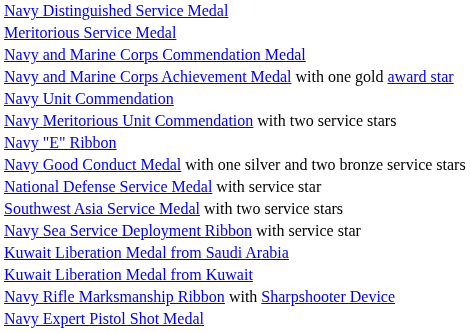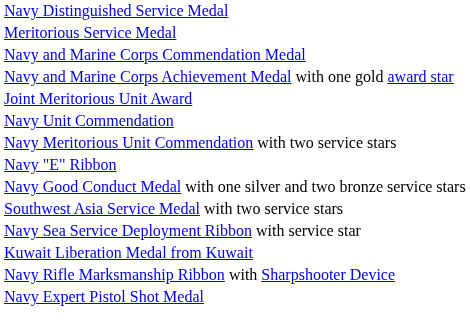 <table>
 <tr>
 <td></td>
 <td><a href='#'>Navy Distinguished Service Medal</a></td>
 </tr>
 <tr>
 <td></td>
 <td><a href='#'>Meritorious Service Medal</a></td>
 </tr>
 <tr>
 <td></td>
 <td><a href='#'>Navy and Marine Corps Commendation Medal</a></td>
 </tr>
 <tr>
 <td></td>
 <td><a href='#'>Navy and Marine Corps Achievement Medal</a> with one gold <a href='#'>award star</a></td>
 </tr>
 <tr>
 <td></td>
+<td><a href='#'>Joint Meritorious Unit Award</a></td>
+</tr>
+<tr>
+<td></td>
 <td><a href='#'>Navy Unit Commendation</a></td>
 </tr>
 <tr>
 <td></td>
 <td><a href='#'>Navy Meritorious Unit Commendation</a> with two service stars</td>
 </tr>
 <tr>
 <td></td>
 <td><a href='#'>Navy "E" Ribbon</a></td>
 </tr>
 <tr>
 <td></td>
 <td><a href='#'>Navy Good Conduct Medal</a> with one silver and two bronze service stars</td>
 </tr>
 <tr>
 <td></td>
-<td><a href='#'>National Defense Service Medal</a> with service star</td>
-</tr>
-<tr>
-<td></td>
 <td><a href='#'>Southwest Asia Service Medal</a> with two service stars</td>
 </tr>
 <tr>
 <td></td>
 <td><a href='#'>Navy Sea Service Deployment Ribbon</a> with service star</td>
-</tr>
-<tr>
-<td></td>
-<td><a href='#'>Kuwait Liberation Medal from Saudi Arabia</a></td>
 </tr>
 <tr>
 <td></td>
 <td><a href='#'>Kuwait Liberation Medal from Kuwait</a></td>
 </tr>
 <tr>
 <td></td>
 <td><a href='#'>Navy Rifle Marksmanship Ribbon</a> with <a href='#'>Sharpshooter Device</a></td>
 </tr>
 <tr>
 <td></td>
 <td><a href='#'>Navy Expert Pistol Shot Medal</a></td>
 </tr>
 </table>
